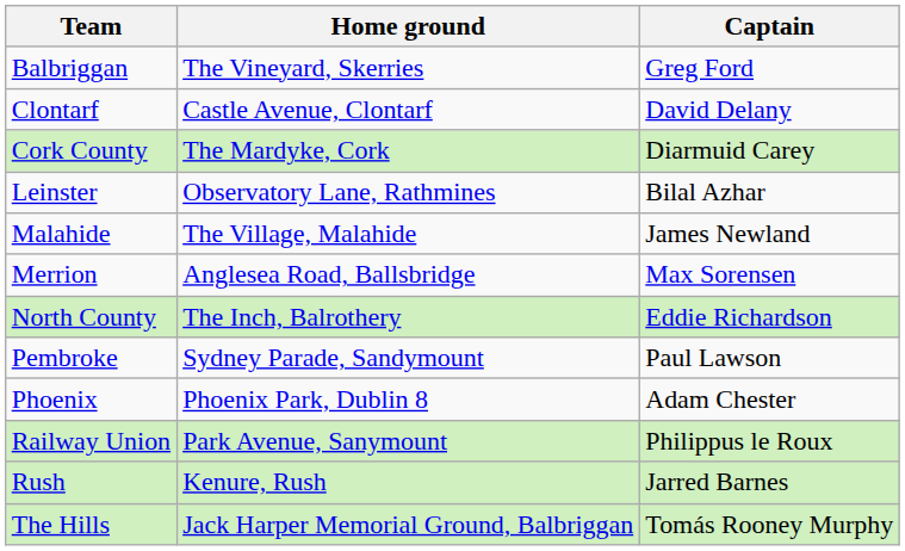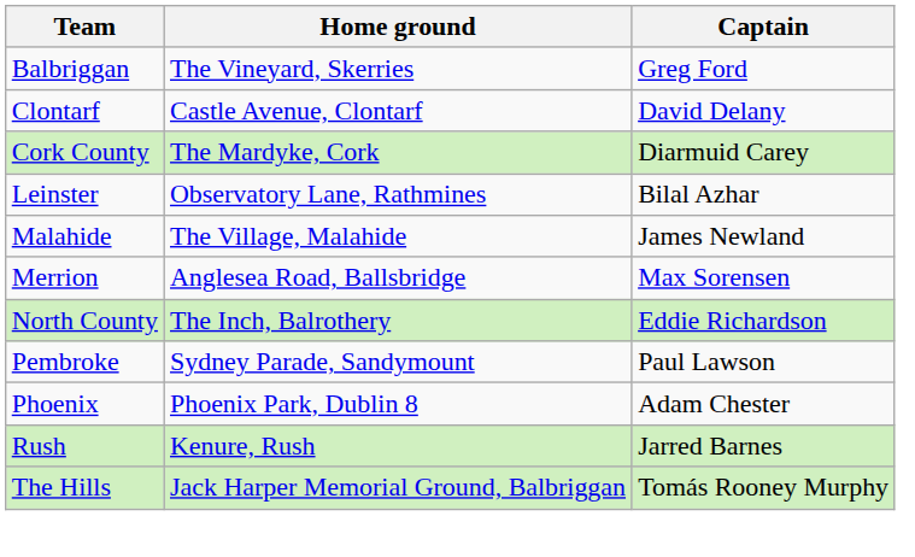 <table class="wikitable sortable">
 <tr>
 <th>Team</th>
 <th>Home ground</th>
 <th>Captain</th>
 </tr>
 <tr>
 <td><a href='#'>Balbriggan</a></td>
 <td><a href='#'>The Vineyard, Skerries</a></td>
 <td> <a href='#'>Greg Ford</a></td>
 </tr>
 <tr>
 <td><a href='#'>Clontarf</a></td>
 <td><a href='#'>Castle Avenue, Clontarf</a></td>
 <td> <a href='#'>David Delany</a></td>
 </tr>
 <tr style="background-color:#D0F0C0">
 <td><a href='#'>Cork County</a></td>
 <td><a href='#'>The Mardyke, Cork</a></td>
 <td> Diarmuid Carey</td>
 </tr>
 <tr>
 <td><a href='#'>Leinster</a></td>
 <td><a href='#'>Observatory Lane, Rathmines</a></td>
 <td> Bilal Azhar</td>
 </tr>
 <tr>
 <td><a href='#'>Malahide</a></td>
 <td><a href='#'>The Village, Malahide</a></td>
 <td> James Newland</td>
 </tr>
 <tr>
 <td><a href='#'>Merrion</a></td>
 <td><a href='#'>Anglesea Road, Ballsbridge</a></td>
 <td> <a href='#'>Max Sorensen</a></td>
 </tr>
 <tr style="background-color:#D0F0C0">
 <td><a href='#'>North County</a></td>
 <td><a href='#'>The Inch, Balrothery</a></td>
 <td> <a href='#'>Eddie Richardson</a></td>
 </tr>
 <tr>
 <td><a href='#'>Pembroke</a></td>
 <td><a href='#'>Sydney Parade, Sandymount</a></td>
 <td> Paul Lawson</td>
 </tr>
 <tr>
 <td><a href='#'>Phoenix</a></td>
 <td><a href='#'>Phoenix Park, Dublin 8</a></td>
 <td> Adam Chester</td>
 </tr>
 <tr style="background-color:#D0F0C0">
-<td><a href='#'>Railway Union</a></td>
-<td><a href='#'>Park Avenue, Sanymount</a></td>
-<td> Philippus le Roux</td>
-</tr>
-<tr style="background-color:#D0F0C0">
 <td><a href='#'>Rush</a></td>
 <td><a href='#'>Kenure, Rush</a></td>
 <td> Jarred Barnes</td>
 </tr>
 <tr style="background-color:#D0F0C0">
 <td><a href='#'>The Hills</a></td>
 <td><a href='#'>Jack Harper Memorial Ground, Balbriggan</a></td>
 <td> Tomás Rooney Murphy</td>
 </tr>
 </table>
